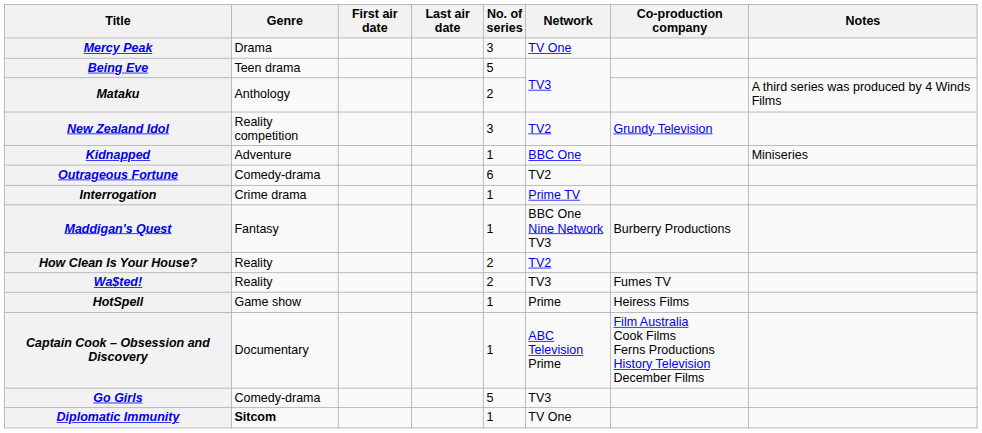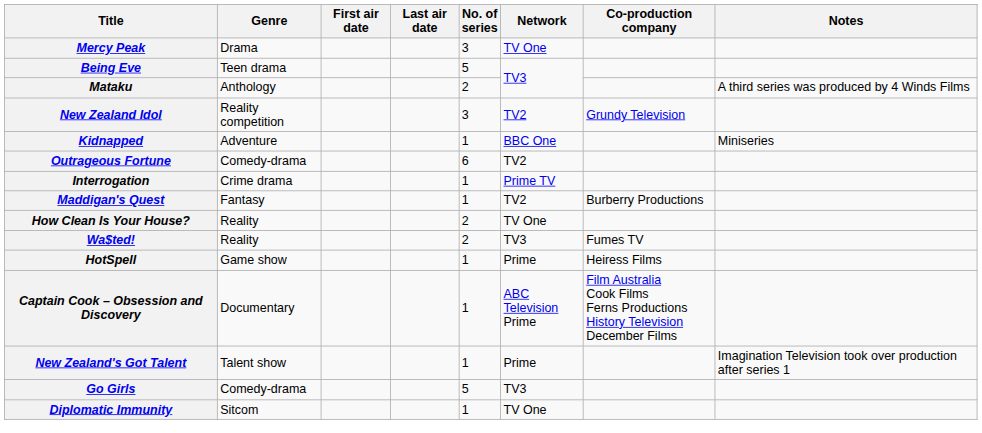 <table class="wikitable sortable plainrowheaders">
 <tr>
 <th>Title</th>
 <th>Genre</th>
 <th>First air date</th>
 <th>Last air date</th>
 <th>No. of<br>series</th>
 <th>Network</th>
 <th>Co-production company</th>
 <th class="unsortable">Notes</th>
 </tr>
 <tr>
 <th scope="row"><em><a href='#'>Mercy Peak</a></em></th>
 <td>Drama</td>
 <td></td>
 <td></td>
 <td>3</td>
 <td><a href='#'>TV One</a></td>
 <td></td>
 <td></td>
 </tr>
 <tr>
 <th scope="row"><em><a href='#'>Being Eve</a></em></th>
 <td>Teen drama</td>
 <td></td>
 <td></td>
 <td>5</td>
 <td rowspan="2"><a href='#'>TV3</a></td>
 <td></td>
 <td></td>
 </tr>
 <tr>
 <th scope="row"><em>Mataku</em></th>
 <td>Anthology</td>
 <td></td>
 <td></td>
 <td>2</td>
 <td></td>
 <td>A third series was produced by 4 Winds Films</td>
 </tr>
 <tr>
 <th scope="row"><em><a href='#'>New Zealand Idol</a></em></th>
 <td>Reality competition</td>
 <td></td>
 <td></td>
 <td>3</td>
 <td><a href='#'>TV2</a></td>
 <td><a href='#'>Grundy Television</a></td>
 <td></td>
 </tr>
 <tr>
 <th scope="row"><em><a href='#'>Kidnapped</a></em></th>
 <td>Adventure</td>
 <td></td>
 <td></td>
 <td>1</td>
 <td><a href='#'>BBC One</a></td>
 <td></td>
 <td>Miniseries</td>
 </tr>
 <tr>
 <th scope="row"><em><a href='#'>Outrageous Fortune</a></em></th>
 <td>Comedy-drama</td>
 <td></td>
 <td></td>
 <td>6</td>
 <td>TV2</td>
 <td></td>
 <td></td>
 </tr>
 <tr>
 <th scope="row"><em>Interrogation</em></th>
 <td>Crime drama</td>
 <td></td>
 <td></td>
 <td>1</td>
 <td><a href='#'>Prime TV</a></td>
 <td></td>
 <td></td>
 </tr>
 <tr>
 <th scope="row"><em><a href='#'>Maddigan's Quest</a></em></th>
 <td>Fantasy</td>
 <td></td>
 <td></td>
 <td>1</td>
-<td>BBC One<br><a href='#'>Nine Network</a><br>TV3</td>
+<td>TV2</td>
 <td>Burberry Productions</td>
 <td></td>
 </tr>
 <tr>
 <th scope="row"><em>How Clean Is Your House?</em></th>
 <td>Reality</td>
 <td></td>
 <td></td>
 <td>2</td>
-<td><a href='#'>TV2</a></td>
+<td>TV One</td>
 <td></td>
 <td></td>
 </tr>
 <tr>
 <th scope="row"><em><a href='#'>Wa$ted!</a></em></th>
 <td>Reality</td>
 <td></td>
 <td></td>
 <td>2</td>
 <td>TV3</td>
 <td>Fumes TV</td>
 <td></td>
 </tr>
 <tr>
 <th scope="row"><em>HotSpell</em></th>
 <td>Game show</td>
 <td></td>
 <td></td>
 <td>1</td>
 <td>Prime</td>
 <td>Heiress Films</td>
 <td></td>
 </tr>
 <tr>
 <th scope="row"><em>Captain Cook – Obsession and Discovery</em></th>
 <td>Documentary</td>
 <td></td>
 <td></td>
 <td>1</td>
 <td><a href='#'>ABC Television</a><br>Prime</td>
 <td><a href='#'>Film Australia</a><br>Cook Films<br>Ferns Productions<br><a href='#'>History Television</a><br>December Films</td>
 <td></td>
 </tr>
 <tr>
+<th scope="row"><em><a href='#'>New Zealand's Got Talent</a></em></th>
+<td>Talent show</td>
+<td></td>
+<td></td>
+<td>1</td>
+<td>Prime</td>
+<td></td>
+<td>Imagination Television took over production after series 1</td>
+</tr>
+<tr>
 <th scope="row"><em><a href='#'>Go Girls</a></em></th>
 <td>Comedy-drama</td>
 <td></td>
 <td></td>
 <td>5</td>
 <td>TV3</td>
 <td></td>
 <td></td>
 </tr>
 <tr>
 <th scope="row"><em><a href='#'>Diplomatic Immunity</a></em></th>
-<td><strong>Sitcom</strong></td>
+<td>Sitcom</td>
 <td></td>
 <td></td>
 <td>1</td>
 <td>TV One</td>
 <td></td>
 <td></td>
 </tr>
 </table>
